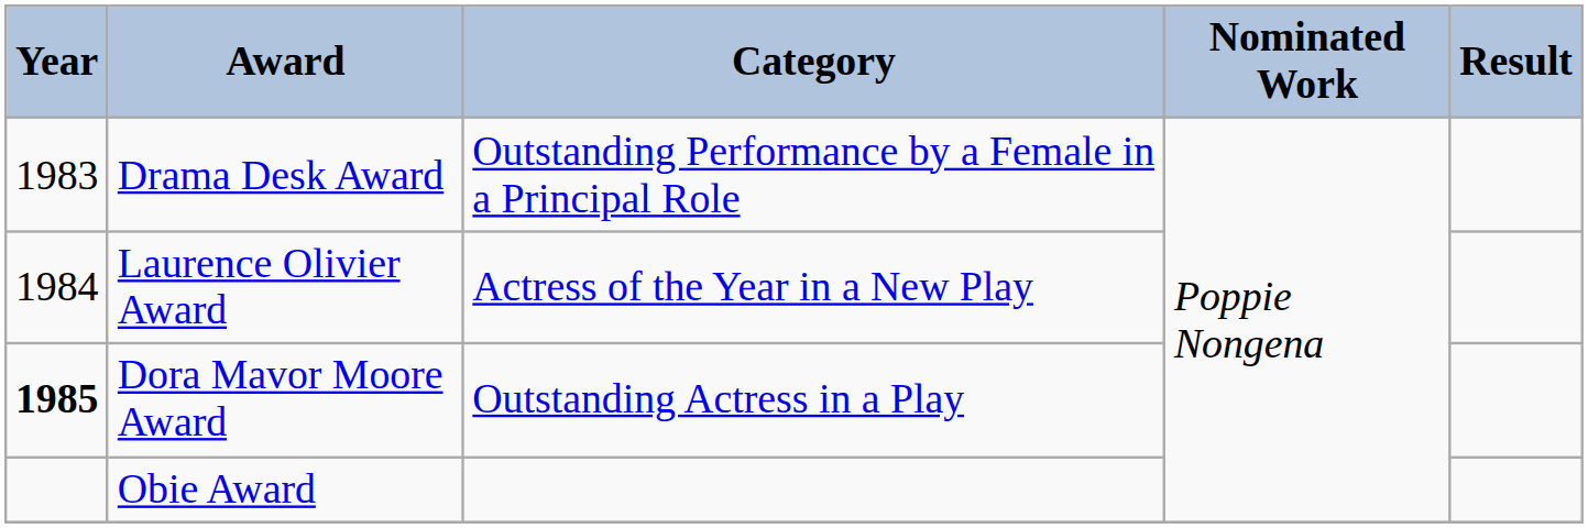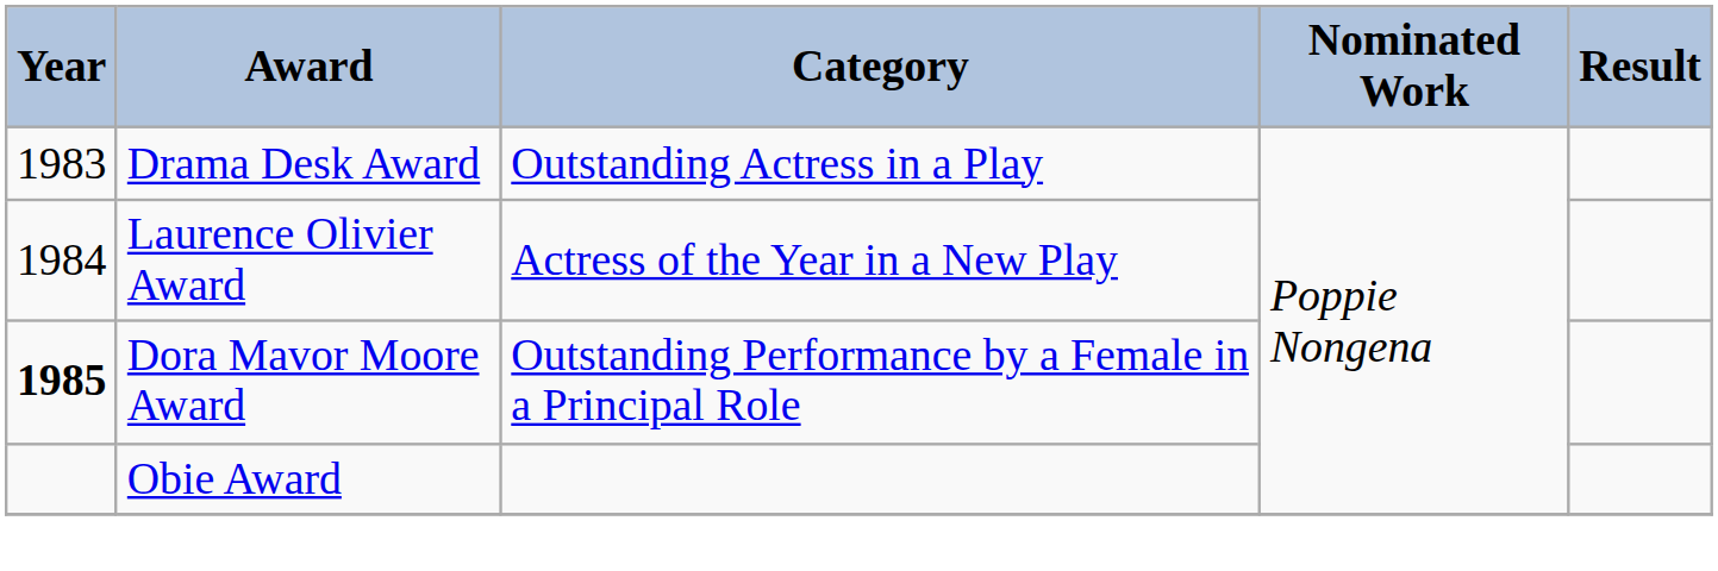 <table class="wikitable">
 <tr align="center">
 <th style="background:#B0C4DE">Year</th>
 <th style="background:#B0C4DE">Award</th>
 <th style="background:#B0C4DE">Category</th>
 <th style="background:#B0C4DE">Nominated Work</th>
 <th style="background:#B0C4DE">Result</th>
 </tr>
 <tr>
 <td>1983</td>
 <td><a href='#'>Drama Desk Award</a></td>
-<td><a href='#'>Outstanding Performance by a Female in a Principal Role</a></td>
+<td><a href='#'>Outstanding Actress in a Play</a></td>
 <td rowspan="4"><em>Poppie Nongena</em></td>
 <td></td>
 </tr>
 <tr>
 <td>1984</td>
 <td><a href='#'>Laurence Olivier Award</a></td>
 <td><a href='#'>Actress of the Year in a New Play</a></td>
 <td></td>
 </tr>
 <tr>
 <td><strong>1985</strong></td>
 <td><a href='#'>Dora Mavor Moore Award</a></td>
-<td><a href='#'>Outstanding Actress in a Play</a></td>
+<td><a href='#'>Outstanding Performance by a Female in a Principal Role</a></td>
 <td></td>
 </tr>
 <tr>
 <td></td>
 <td><a href='#'>Obie Award</a></td>
 <td></td>
 <td></td>
 </tr>
 <tr>
 </tr>
 </table>
